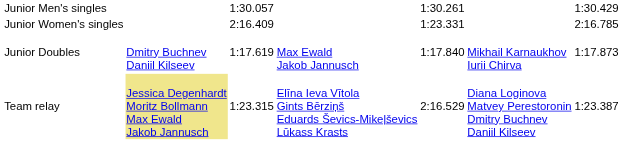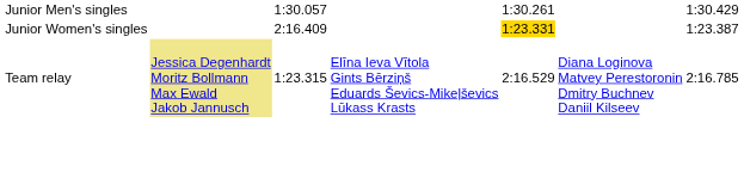 <table>
 <tr>
 <td>Junior Men's singles</td>
 <td></td>
 <td>1:30.057</td>
 <td></td>
 <td>1:30.261</td>
 <td></td>
 <td>1:30.429</td>
 </tr>
 <tr>
 <td>Junior Women's singles</td>
 <td></td>
 <td>2:16.409</td>
 <td></td>
-<td>1:23.331</td>
+<td style="background: gold;">1:23.331</td>
 <td></td>
-<td>2:16.785</td>
-</tr>
-<tr>
-<td>Junior Doubles</td>
-<td><br><a href='#'>Dmitry Buchnev</a><br><a href='#'>Daniil Kilseev</a></td>
-<td>1:17.619</td>
-<td><br><a href='#'>Max Ewald</a><br><a href='#'>Jakob Jannusch</a></td>
-<td>1:17.840</td>
-<td><br><a href='#'>Mikhail Karnaukhov</a><br><a href='#'>Iurii Chirva</a></td>
-<td>1:17.873</td>
+<td>1:23.387</td>
 </tr>
 <tr>
 <td>Team relay</td>
 <td style="background: khaki;"><br><a href='#'>Jessica Degenhardt</a><br><a href='#'>Moritz Bollmann</a><br><a href='#'>Max Ewald</a><br><a href='#'>Jakob Jannusch</a></td>
 <td>1:23.315</td>
 <td><br><a href='#'>Elīna Ieva Vītola</a><br><a href='#'>Gints Bērziņš</a><br><a href='#'>Eduards Ševics-Mikeļševics</a><br><a href='#'>Lūkass Krasts</a></td>
 <td>2:16.529</td>
 <td><br><a href='#'>Diana Loginova</a><br><a href='#'>Matvey Perestoronin</a><br><a href='#'>Dmitry Buchnev</a><br><a href='#'>Daniil Kilseev</a></td>
-<td>1:23.387</td>
+<td>2:16.785</td>
 </tr>
 </table>
